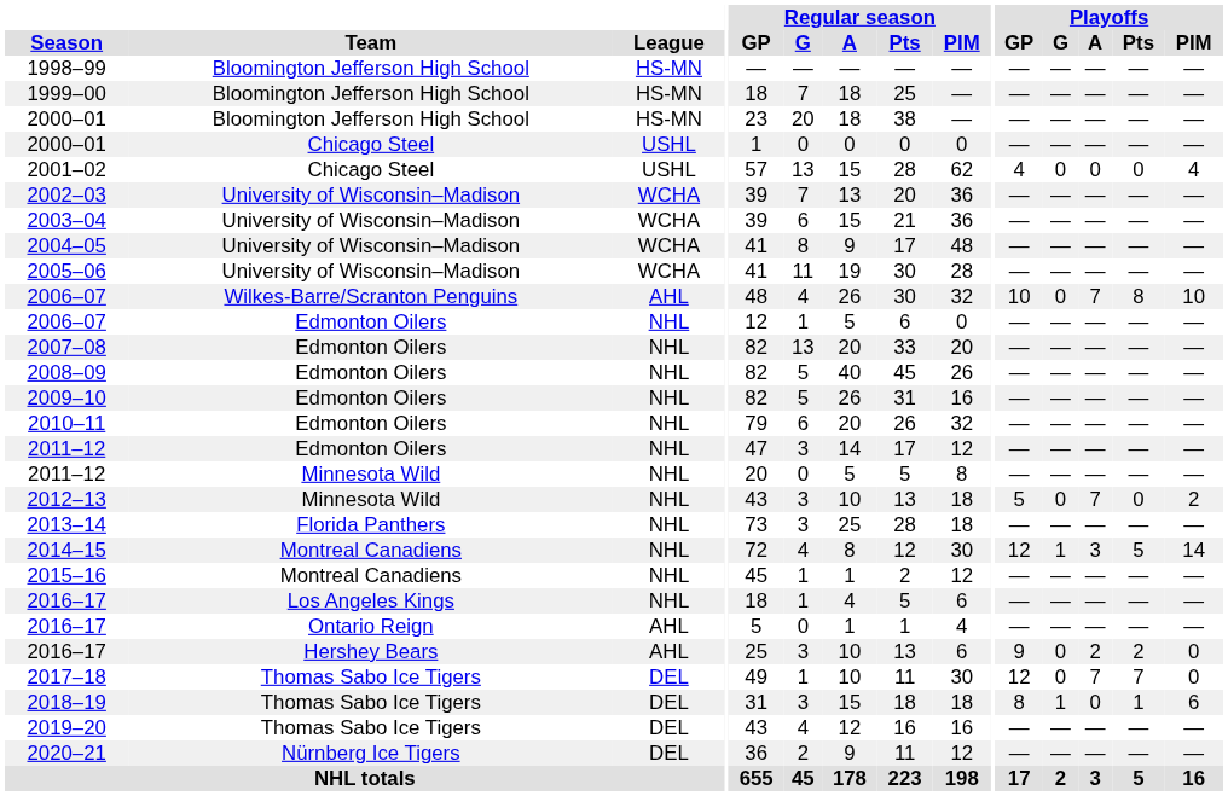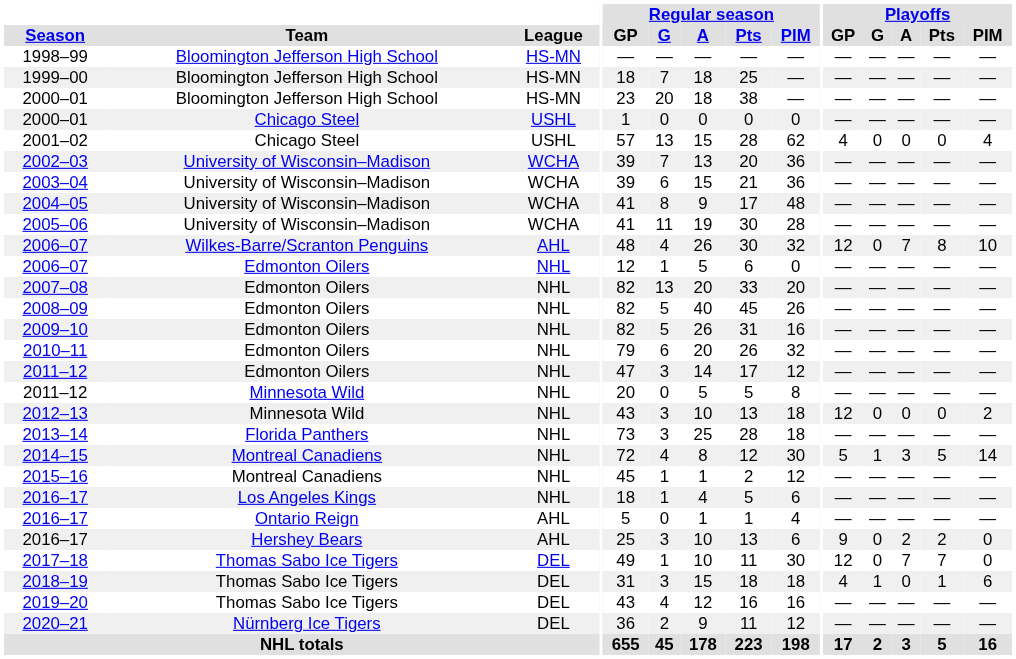 <table border="0" cellpadding="1" cellspacing="0" style="text-align:center; width:60em">
 <tr bgcolor="#e0e0e0">
 <th colspan="3" bgcolor="#ffffff"></th>
 <th rowspan="100" bgcolor="#ffffff"></th>
 <th colspan="5"><a href='#'>Regular season</a></th>
 <th rowspan="100" bgcolor="#ffffff"></th>
 <th colspan="5"><a href='#'>Playoffs</a></th>
 </tr>
 <tr bgcolor="#e0e0e0">
 <th><a href='#'>Season</a></th>
 <th>Team</th>
 <th>League</th>
 <th>GP</th>
 <th><a href='#'>G</a></th>
 <th><a href='#'>A</a></th>
 <th><a href='#'>Pts</a></th>
 <th><a href='#'>PIM</a></th>
 <th>GP</th>
 <th>G</th>
 <th>A</th>
 <th>Pts</th>
 <th>PIM</th>
 </tr>
 <tr>
 <td>1998–99</td>
 <td><a href='#'>Bloomington Jefferson High School</a></td>
 <td><a href='#'>HS-MN</a></td>
 <td>—</td>
 <td>—</td>
 <td>—</td>
 <td>—</td>
 <td>—</td>
 <td>—</td>
 <td>—</td>
 <td>—</td>
 <td>—</td>
 <td>—</td>
 </tr>
 <tr bgcolor="#f0f0f0">
 <td>1999–00</td>
 <td>Bloomington Jefferson High School</td>
 <td>HS-MN</td>
 <td>18</td>
 <td>7</td>
 <td>18</td>
 <td>25</td>
 <td>—</td>
 <td>—</td>
 <td>—</td>
 <td>—</td>
 <td>—</td>
 <td>—</td>
 </tr>
 <tr>
 <td>2000–01</td>
 <td>Bloomington Jefferson High School</td>
 <td>HS-MN</td>
 <td>23</td>
 <td>20</td>
 <td>18</td>
 <td>38</td>
 <td>—</td>
 <td>—</td>
 <td>—</td>
 <td>—</td>
 <td>—</td>
 <td>—</td>
 </tr>
 <tr bgcolor="#f0f0f0">
 <td>2000–01</td>
 <td><a href='#'>Chicago Steel</a></td>
 <td><a href='#'>USHL</a></td>
 <td>1</td>
 <td>0</td>
 <td>0</td>
 <td>0</td>
 <td>0</td>
 <td>—</td>
 <td>—</td>
 <td>—</td>
 <td>—</td>
 <td>—</td>
 </tr>
 <tr>
 <td>2001–02</td>
 <td>Chicago Steel</td>
 <td>USHL</td>
 <td>57</td>
 <td>13</td>
 <td>15</td>
 <td>28</td>
 <td>62</td>
 <td>4</td>
 <td>0</td>
 <td>0</td>
 <td>0</td>
 <td>4</td>
 </tr>
 <tr bgcolor="#f0f0f0">
 <td><a href='#'>2002–03</a></td>
 <td><a href='#'>University of Wisconsin–Madison</a></td>
 <td><a href='#'>WCHA</a></td>
 <td>39</td>
 <td>7</td>
 <td>13</td>
 <td>20</td>
 <td>36</td>
 <td>—</td>
 <td>—</td>
 <td>—</td>
 <td>—</td>
 <td>—</td>
 </tr>
 <tr>
 <td><a href='#'>2003–04</a></td>
 <td>University of Wisconsin–Madison</td>
 <td>WCHA</td>
 <td>39</td>
 <td>6</td>
 <td>15</td>
 <td>21</td>
 <td>36</td>
 <td>—</td>
 <td>—</td>
 <td>—</td>
 <td>—</td>
 <td>—</td>
 </tr>
 <tr bgcolor="#f0f0f0">
 <td><a href='#'>2004–05</a></td>
 <td>University of Wisconsin–Madison</td>
 <td>WCHA</td>
 <td>41</td>
 <td>8</td>
 <td>9</td>
 <td>17</td>
 <td>48</td>
 <td>—</td>
 <td>—</td>
 <td>—</td>
 <td>—</td>
 <td>—</td>
 </tr>
 <tr>
 <td><a href='#'>2005–06</a></td>
 <td>University of Wisconsin–Madison</td>
 <td>WCHA</td>
 <td>41</td>
 <td>11</td>
 <td>19</td>
 <td>30</td>
 <td>28</td>
 <td>—</td>
 <td>—</td>
 <td>—</td>
 <td>—</td>
 <td>—</td>
 </tr>
 <tr bgcolor="#f0f0f0">
 <td><a href='#'>2006–07</a></td>
 <td><a href='#'>Wilkes-Barre/Scranton Penguins</a></td>
 <td><a href='#'>AHL</a></td>
 <td>48</td>
 <td>4</td>
 <td>26</td>
 <td>30</td>
 <td>32</td>
-<td>10</td>
+<td>12</td>
 <td>0</td>
 <td>7</td>
 <td>8</td>
 <td>10</td>
 </tr>
 <tr>
 <td><a href='#'>2006–07</a></td>
 <td><a href='#'>Edmonton Oilers</a></td>
 <td><a href='#'>NHL</a></td>
 <td>12</td>
 <td>1</td>
 <td>5</td>
 <td>6</td>
 <td>0</td>
 <td>—</td>
 <td>—</td>
 <td>—</td>
 <td>—</td>
 <td>—</td>
 </tr>
 <tr bgcolor="#f0f0f0">
 <td><a href='#'>2007–08</a></td>
 <td>Edmonton Oilers</td>
 <td>NHL</td>
 <td>82</td>
 <td>13</td>
 <td>20</td>
 <td>33</td>
 <td>20</td>
 <td>—</td>
 <td>—</td>
 <td>—</td>
 <td>—</td>
 <td>—</td>
 </tr>
 <tr>
 <td><a href='#'>2008–09</a></td>
 <td>Edmonton Oilers</td>
 <td>NHL</td>
 <td>82</td>
 <td>5</td>
 <td>40</td>
 <td>45</td>
 <td>26</td>
 <td>—</td>
 <td>—</td>
 <td>—</td>
 <td>—</td>
 <td>—</td>
 </tr>
 <tr bgcolor="#f0f0f0">
 <td><a href='#'>2009–10</a></td>
 <td>Edmonton Oilers</td>
 <td>NHL</td>
 <td>82</td>
 <td>5</td>
 <td>26</td>
 <td>31</td>
 <td>16</td>
 <td>—</td>
 <td>—</td>
 <td>—</td>
 <td>—</td>
 <td>—</td>
 </tr>
 <tr>
 <td><a href='#'>2010–11</a></td>
 <td>Edmonton Oilers</td>
 <td>NHL</td>
 <td>79</td>
 <td>6</td>
 <td>20</td>
 <td>26</td>
 <td>32</td>
 <td>—</td>
 <td>—</td>
 <td>—</td>
 <td>—</td>
 <td>—</td>
 </tr>
 <tr bgcolor="#f0f0f0">
 <td><a href='#'>2011–12</a></td>
 <td>Edmonton Oilers</td>
 <td>NHL</td>
 <td>47</td>
 <td>3</td>
 <td>14</td>
 <td>17</td>
 <td>12</td>
 <td>—</td>
 <td>—</td>
 <td>—</td>
 <td>—</td>
 <td>—</td>
 </tr>
 <tr>
 <td>2011–12</td>
 <td><a href='#'>Minnesota Wild</a></td>
 <td>NHL</td>
 <td>20</td>
 <td>0</td>
 <td>5</td>
 <td>5</td>
 <td>8</td>
 <td>—</td>
 <td>—</td>
 <td>—</td>
 <td>—</td>
 <td>—</td>
 </tr>
 <tr bgcolor="#f0f0f0">
 <td><a href='#'>2012–13</a></td>
 <td>Minnesota Wild</td>
 <td>NHL</td>
 <td>43</td>
 <td>3</td>
 <td>10</td>
 <td>13</td>
 <td>18</td>
-<td>5</td>
+<td>12</td>
 <td>0</td>
-<td>7</td>
+<td>0</td>
 <td>0</td>
 <td>2</td>
 </tr>
 <tr>
 <td><a href='#'>2013–14</a></td>
 <td><a href='#'>Florida Panthers</a></td>
 <td>NHL</td>
 <td>73</td>
 <td>3</td>
 <td>25</td>
 <td>28</td>
 <td>18</td>
 <td>—</td>
 <td>—</td>
 <td>—</td>
 <td>—</td>
 <td>—</td>
 </tr>
 <tr bgcolor="#f0f0f0">
 <td><a href='#'>2014–15</a></td>
 <td><a href='#'>Montreal Canadiens</a></td>
 <td>NHL</td>
 <td>72</td>
 <td>4</td>
 <td>8</td>
 <td>12</td>
 <td>30</td>
-<td>12</td>
+<td>5</td>
 <td>1</td>
 <td>3</td>
 <td>5</td>
 <td>14</td>
 </tr>
 <tr>
 <td><a href='#'>2015–16</a></td>
 <td>Montreal Canadiens</td>
 <td>NHL</td>
 <td>45</td>
 <td>1</td>
 <td>1</td>
 <td>2</td>
 <td>12</td>
 <td>—</td>
 <td>—</td>
 <td>—</td>
 <td>—</td>
 <td>—</td>
 </tr>
 <tr bgcolor="#f0f0f0">
 <td><a href='#'>2016–17</a></td>
 <td><a href='#'>Los Angeles Kings</a></td>
 <td>NHL</td>
 <td>18</td>
 <td>1</td>
 <td>4</td>
 <td>5</td>
 <td>6</td>
 <td>—</td>
 <td>—</td>
 <td>—</td>
 <td>—</td>
 <td>—</td>
 </tr>
 <tr>
 <td><a href='#'>2016–17</a></td>
 <td><a href='#'>Ontario Reign</a></td>
 <td>AHL</td>
 <td>5</td>
 <td>0</td>
 <td>1</td>
 <td>1</td>
 <td>4</td>
 <td>—</td>
 <td>—</td>
 <td>—</td>
 <td>—</td>
 <td>—</td>
 </tr>
 <tr bgcolor="#f0f0f0">
 <td>2016–17</td>
 <td><a href='#'>Hershey Bears</a></td>
 <td>AHL</td>
 <td>25</td>
 <td>3</td>
 <td>10</td>
 <td>13</td>
 <td>6</td>
 <td>9</td>
 <td>0</td>
 <td>2</td>
 <td>2</td>
 <td>0</td>
 </tr>
 <tr>
 <td><a href='#'>2017–18</a></td>
 <td><a href='#'>Thomas Sabo Ice Tigers</a></td>
 <td><a href='#'>DEL</a></td>
 <td>49</td>
 <td>1</td>
 <td>10</td>
 <td>11</td>
 <td>30</td>
 <td>12</td>
 <td>0</td>
 <td>7</td>
 <td>7</td>
 <td>0</td>
 </tr>
 <tr bgcolor="#f0f0f0">
 <td><a href='#'>2018–19</a></td>
 <td>Thomas Sabo Ice Tigers</td>
 <td>DEL</td>
 <td>31</td>
 <td>3</td>
 <td>15</td>
 <td>18</td>
 <td>18</td>
-<td>8</td>
+<td>4</td>
 <td>1</td>
 <td>0</td>
 <td>1</td>
 <td>6</td>
 </tr>
 <tr>
 <td><a href='#'>2019–20</a></td>
 <td>Thomas Sabo Ice Tigers</td>
 <td>DEL</td>
 <td>43</td>
 <td>4</td>
 <td>12</td>
 <td>16</td>
 <td>16</td>
 <td>—</td>
 <td>—</td>
 <td>—</td>
 <td>—</td>
 <td>—</td>
 </tr>
 <tr bgcolor="#f0f0f0">
 <td><a href='#'>2020–21</a></td>
 <td><a href='#'>Nürnberg Ice Tigers</a></td>
 <td>DEL</td>
 <td>36</td>
 <td>2</td>
 <td>9</td>
 <td>11</td>
 <td>12</td>
 <td>—</td>
 <td>—</td>
 <td>—</td>
 <td>—</td>
 <td>—</td>
 </tr>
 <tr bgcolor="#e0e0e0">
 <th colspan="3">NHL totals</th>
 <th>655</th>
 <th>45</th>
 <th>178</th>
 <th>223</th>
 <th>198</th>
 <th>17</th>
 <th>2</th>
 <th>3</th>
 <th>5</th>
 <th>16</th>
 </tr>
 </table>
